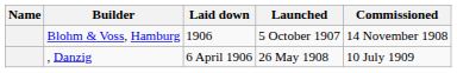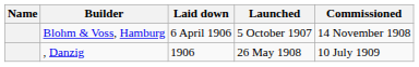 <table class="wikitable plainrowheaders">
 <tr>
 <th scope="col">Name</th>
 <th scope="col">Builder</th>
 <th scope="col">Laid down</th>
 <th scope="col">Launched</th>
 <th scope="col">Commissioned</th>
 </tr>
 <tr>
 <th scope="row"></th>
 <td><a href='#'>Blohm & Voss</a>, <a href='#'>Hamburg</a></td>
-<td>1906</td>
+<td>6 April 1906</td>
 <td>5 October 1907</td>
 <td>14 November 1908</td>
 </tr>
 <tr>
 <th scope="row"></th>
 <td>, <a href='#'>Danzig</a></td>
-<td>6 April 1906</td>
+<td>1906</td>
 <td>26 May 1908</td>
 <td>10 July 1909</td>
 </tr>
 </table>
